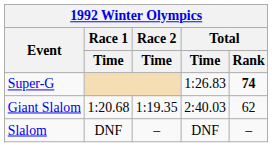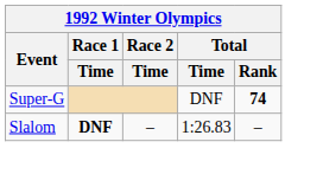 <table class="wikitable" style="font-size:90%">
 <tr>
 <th colspan="5"><a href='#'>1992 Winter Olympics</a></th>
 </tr>
 <tr>
 <th rowspan="2">Event</th>
 <th>Race 1</th>
 <th>Race 2</th>
 <th colspan="2">Total</th>
 </tr>
 <tr>
 <th>Time</th>
 <th>Time</th>
 <th>Time</th>
 <th>Rank</th>
 </tr>
 <tr>
 <td><a href='#'>Super-G</a></td>
 <td colspan="2" bgcolor="wheat"></td>
-<td align="center">1:26.83</td>
+<td align="center">DNF</td>
 <td align="center"><strong>74</strong></td>
 </tr>
 <tr>
-<td><a href='#'>Giant Slalom</a></td>
-<td align="center">1:20.68</td>
-<td align="center">1:19.35</td>
-<td align="center">2:40.03</td>
-<td align="center">62</td>
-</tr>
-<tr>
 <td><a href='#'>Slalom</a></td>
-<td align="center">DNF</td>
+<td align="center"><strong>DNF</strong></td>
 <td align="center">–</td>
-<td align="center">DNF</td>
+<td align="center">1:26.83</td>
 <td align="center">–</td>
 </tr>
 </table>
